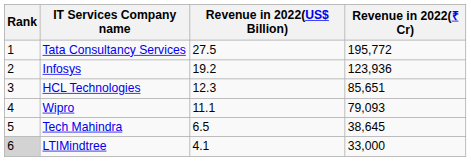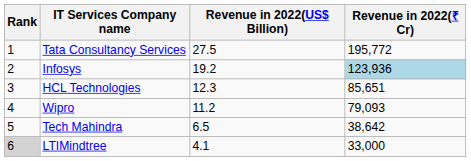 <table class="wikitable">
 <tr>
 <th>Rank</th>
 <th>IT Services Company name</th>
 <th>Revenue in 2022(<a href='#'>US$</a> Billion)</th>
 <th>Revenue in 2022(<a href='#'>₹</a> Cr)</th>
 </tr>
 <tr>
 <td>1</td>
 <td><a href='#'>Tata Consultancy Services</a></td>
 <td>27.5</td>
 <td>195,772</td>
 </tr>
 <tr>
 <td>2</td>
 <td><a href='#'>Infosys</a></td>
 <td>19.2</td>
-<td>123,936</td>
+<td style="background: lightblue;">123,936</td>
 </tr>
 <tr>
 <td>3</td>
 <td><a href='#'>HCL Technologies</a></td>
 <td>12.3</td>
 <td>85,651</td>
 </tr>
 <tr>
 <td>4</td>
 <td><a href='#'>Wipro</a></td>
-<td>11.1</td>
+<td>11.2</td>
 <td>79,093</td>
 </tr>
 <tr>
 <td>5</td>
 <td><a href='#'>Tech Mahindra</a></td>
 <td>6.5</td>
-<td>38,645</td>
+<td>38,642</td>
 </tr>
 <tr>
 <td style="background: lightgrey;">6</td>
 <td><a href='#'>LTIMindtree</a></td>
 <td>4.1</td>
 <td>33,000</td>
 </tr>
 </table>
